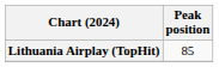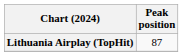 <table class="wikitable plainrowheaders" style="text-align:center">
 <tr>
 <th scope="col">Chart (2024)</th>
 <th scope="col">Peak<br>position</th>
 </tr>
 <tr>
 <th scope="row">Lithuania Airplay (TopHit)</th>
-<td>85</td>
+<td>87</td>
 </tr>
 <tr>
 </tr>
 </table>
